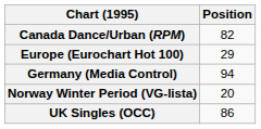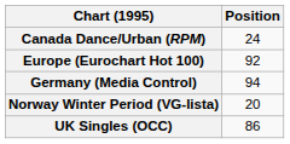 <table class="wikitable sortable plainrowheaders" style="text-align:center">
 <tr>
 <th>Chart (1995)</th>
 <th>Position</th>
 </tr>
 <tr>
 <th scope="row">Canada Dance/Urban (<em>RPM</em>)</th>
-<td>82</td>
+<td>24</td>
 </tr>
 <tr>
 <th scope="row">Europe (Eurochart Hot 100)</th>
-<td>29</td>
+<td>92</td>
 </tr>
 <tr>
 <th scope="row">Germany (Media Control)</th>
 <td>94</td>
 </tr>
 <tr>
 <th scope="row">Norway Winter Period (VG-lista)</th>
 <td>20</td>
 </tr>
 <tr>
 <th scope="row">UK Singles (OCC)</th>
 <td>86</td>
 </tr>
 </table>
